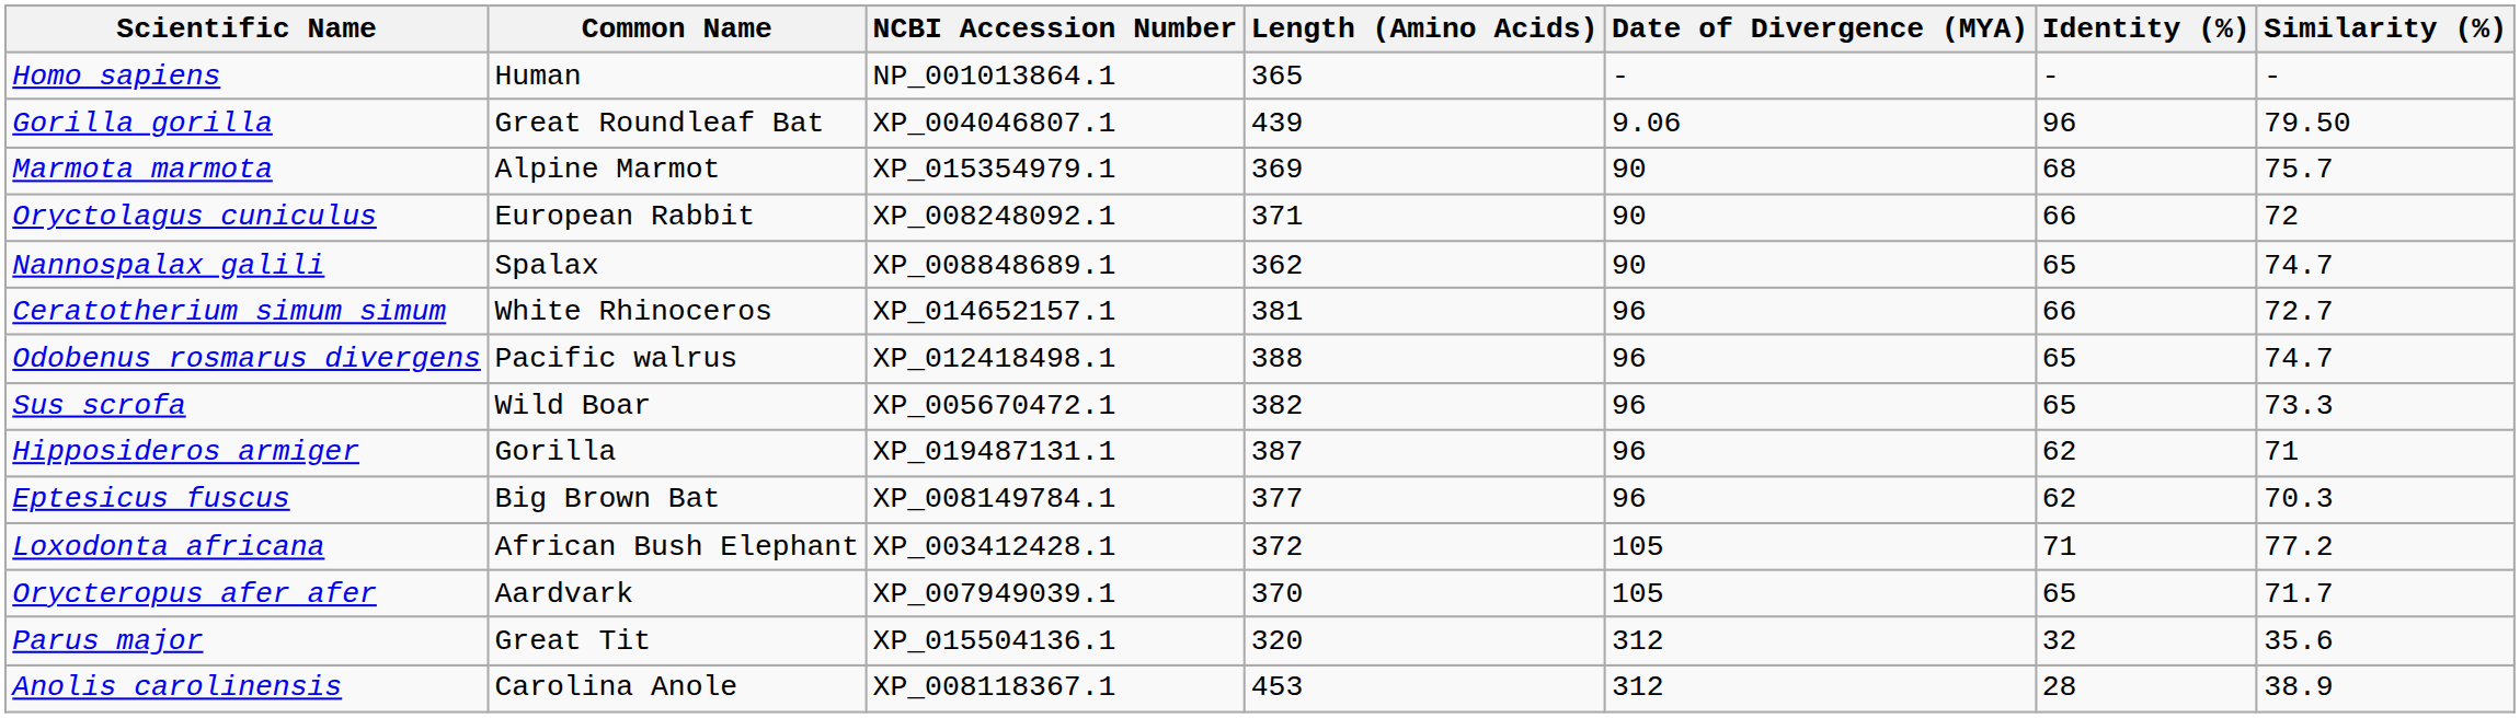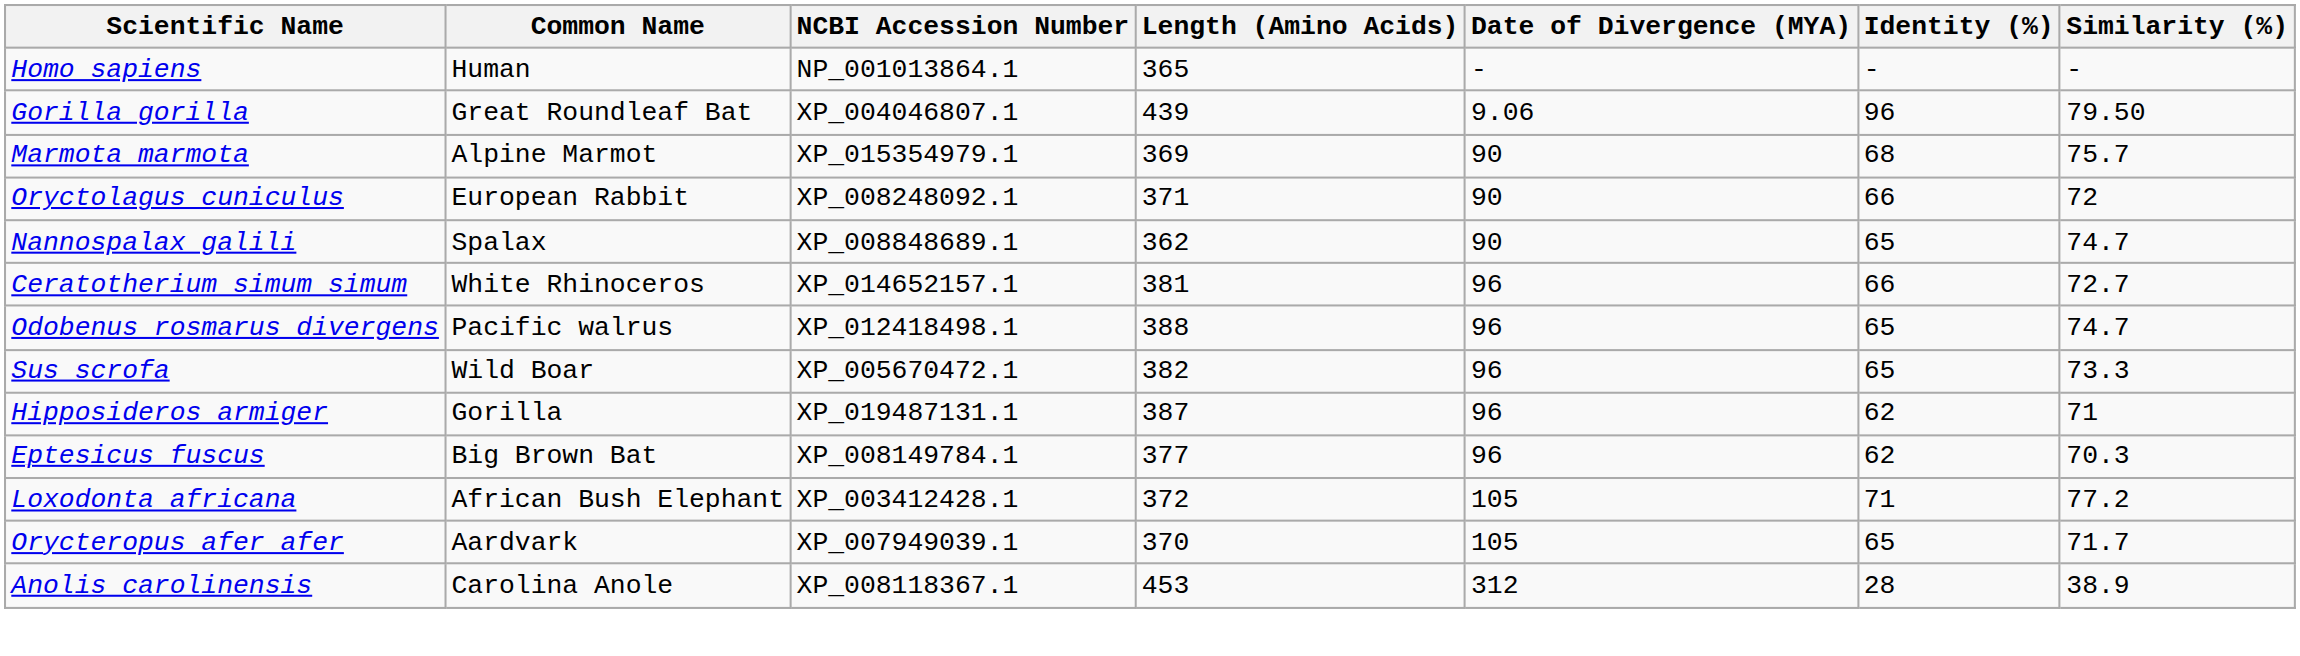 <table class="wikitable">
 <tr>
 <th>Scientific Name</th>
 <th>Common Name</th>
 <th>NCBI Accession Number</th>
 <th>Length (Amino Acids)</th>
 <th>Date of Divergence (MYA)</th>
 <th>Identity (%)</th>
 <th>Similarity (%)</th>
 </tr>
 <tr>
 <td><em><a href='#'>Homo sapiens</a></em></td>
 <td>Human</td>
 <td>NP_001013864.1</td>
 <td>365</td>
 <td>-</td>
 <td>-</td>
 <td>-</td>
 </tr>
 <tr>
 <td><em><a href='#'>Gorilla gorilla</a></em></td>
 <td>Great Roundleaf Bat</td>
 <td>XP_004046807.1</td>
 <td>439</td>
 <td>9.06</td>
 <td>96</td>
 <td>79.50</td>
 </tr>
 <tr>
 <td><em><a href='#'>Marmota marmota</a></em></td>
 <td>Alpine Marmot</td>
 <td>XP_015354979.1</td>
 <td>369</td>
 <td>90</td>
 <td>68</td>
 <td>75.7</td>
 </tr>
 <tr>
 <td><em><a href='#'>Oryctolagus cuniculus</a></em></td>
 <td>European Rabbit</td>
 <td>XP_008248092.1</td>
 <td>371</td>
 <td>90</td>
 <td>66</td>
 <td>72</td>
 </tr>
 <tr>
 <td><em><a href='#'>Nannospalax galili</a></em></td>
 <td>Spalax</td>
 <td>XP_008848689.1</td>
 <td>362</td>
 <td>90</td>
 <td>65</td>
 <td>74.7</td>
 </tr>
 <tr>
 <td><em><a href='#'>Ceratotherium simum simum</a></em></td>
 <td>White Rhinoceros</td>
 <td>XP_014652157.1</td>
 <td>381</td>
 <td>96</td>
 <td>66</td>
 <td>72.7</td>
 </tr>
 <tr>
 <td><em><a href='#'>Odobenus rosmarus divergens</a></em></td>
 <td>Pacific walrus</td>
 <td>XP_012418498.1</td>
 <td>388</td>
 <td>96</td>
 <td>65</td>
 <td>74.7</td>
 </tr>
 <tr>
 <td><em><a href='#'>Sus scrofa</a></em></td>
 <td>Wild Boar</td>
 <td>XP_005670472.1</td>
 <td>382</td>
 <td>96</td>
 <td>65</td>
 <td>73.3</td>
 </tr>
 <tr>
 <td><em><a href='#'>Hipposideros armiger</a></em></td>
 <td>Gorilla</td>
 <td>XP_019487131.1</td>
 <td>387</td>
 <td>96</td>
 <td>62</td>
 <td>71</td>
 </tr>
 <tr>
 <td><em><a href='#'>Eptesicus fuscus</a></em></td>
 <td>Big Brown Bat</td>
 <td>XP_008149784.1</td>
 <td>377</td>
 <td>96</td>
 <td>62</td>
 <td>70.3</td>
 </tr>
 <tr>
 <td><em><a href='#'>Loxodonta africana</a></em></td>
 <td>African Bush Elephant</td>
 <td>XP_003412428.1</td>
 <td>372</td>
 <td>105</td>
 <td>71</td>
 <td>77.2</td>
 </tr>
 <tr>
 <td><em><a href='#'>Orycteropus afer afer</a></em></td>
 <td>Aardvark</td>
 <td>XP_007949039.1</td>
 <td>370</td>
 <td>105</td>
 <td>65</td>
 <td>71.7</td>
 </tr>
 <tr>
-<td><em><a href='#'>Parus major</a></em></td>
-<td>Great Tit</td>
-<td>XP_015504136.1</td>
-<td>320</td>
-<td>312</td>
-<td>32</td>
-<td>35.6</td>
-</tr>
-<tr>
 <td><em><a href='#'>Anolis carolinensis</a></em></td>
 <td>Carolina Anole</td>
 <td>XP_008118367.1</td>
 <td>453</td>
 <td>312</td>
 <td>28</td>
 <td>38.9</td>
 </tr>
 </table>
